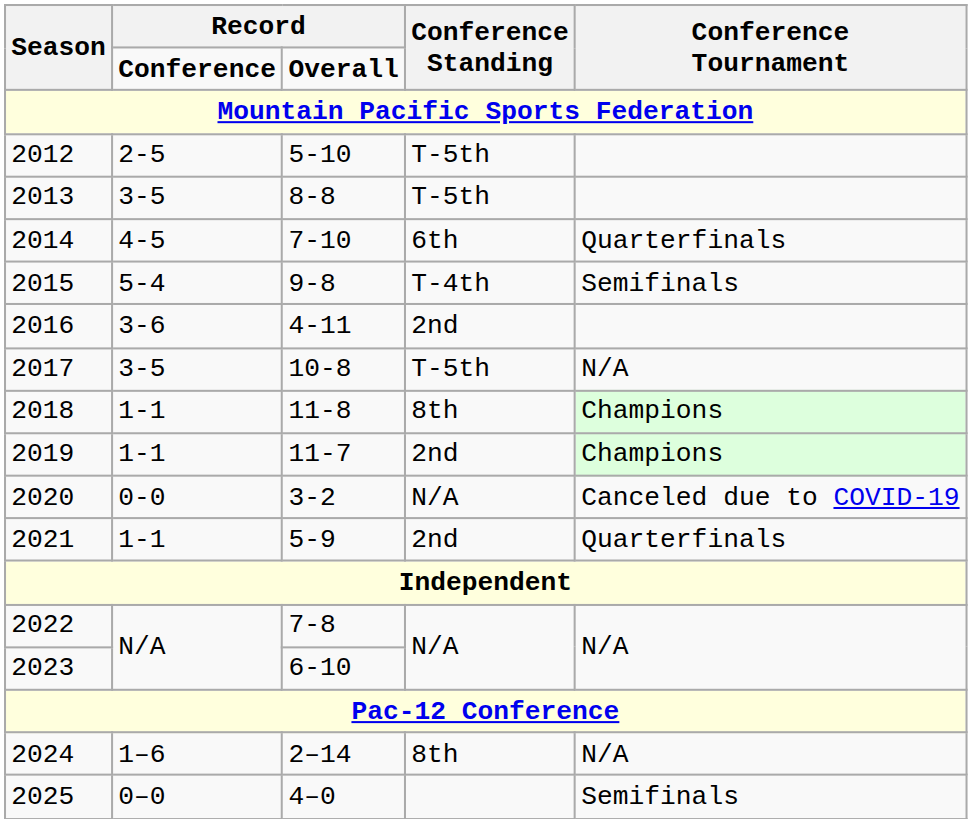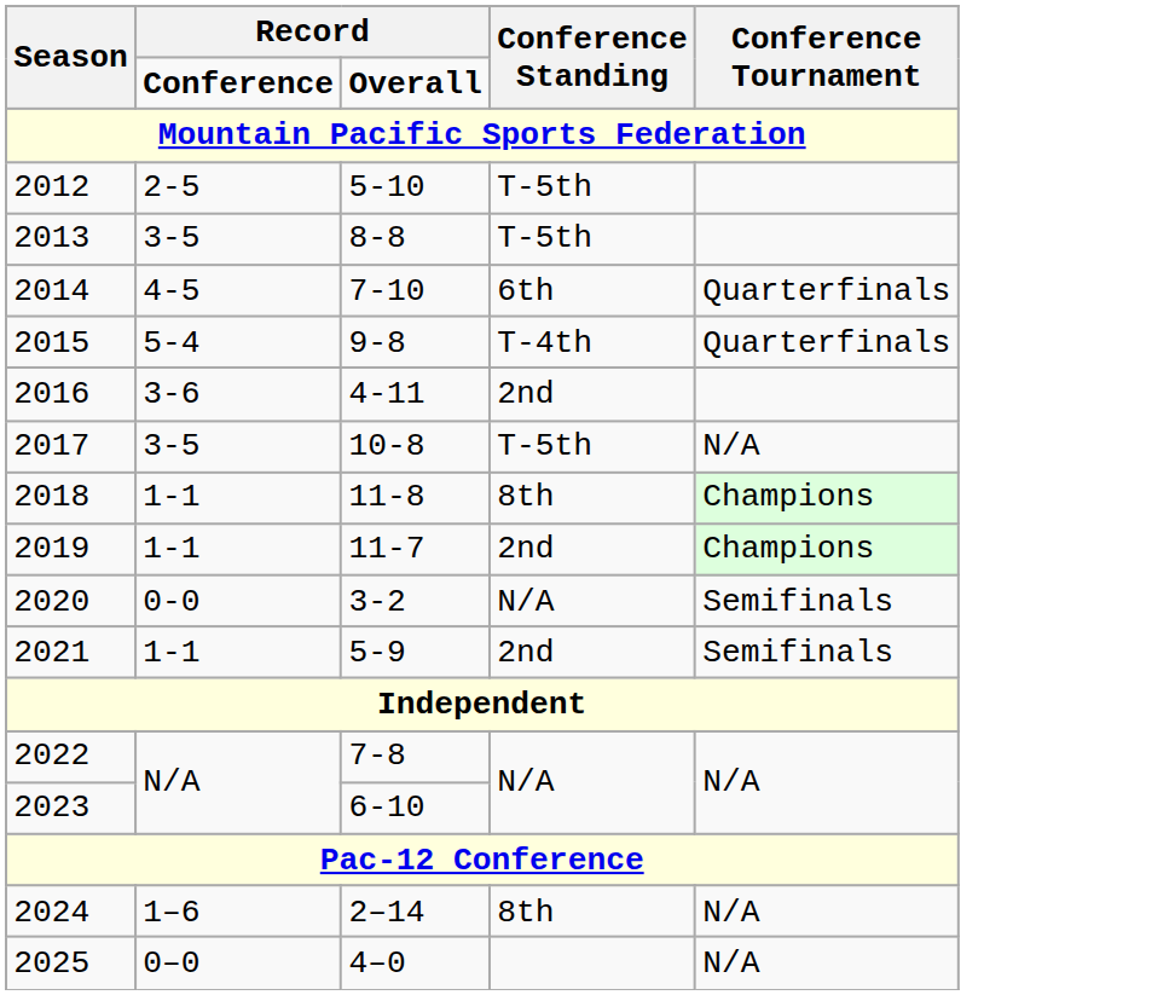 <table class="wikitable">
 <tr>
 <th rowspan="2">Season</th>
 <th colspan="2">Record</th>
 <th rowspan="2">Conference<br>Standing</th>
 <th rowspan="2">Conference<br>Tournament</th>
 </tr>
 <tr>
 <td width="70px" align="center"><strong>Conference</strong></td>
 <td width="40px" align="center"><strong>Overall</strong></td>
 </tr>
 <tr style="background: #ffffdd;">
 <td colspan="5" style="text-align:center;"><strong><a href='#'>Mountain Pacific Sports Federation</a></strong></td>
 </tr>
 <tr>
 <td>2012</td>
 <td>2-5</td>
 <td>5-10</td>
 <td>T-5th</td>
 <td></td>
 </tr>
 <tr>
 <td>2013</td>
 <td>3-5</td>
 <td>8-8</td>
 <td>T-5th</td>
 <td></td>
 </tr>
 <tr>
 <td>2014</td>
 <td>4-5</td>
 <td>7-10</td>
 <td>6th</td>
 <td>Quarterfinals</td>
 </tr>
 <tr>
 <td>2015</td>
 <td>5-4</td>
 <td>9-8</td>
 <td>T-4th</td>
-<td>Semifinals</td>
+<td>Quarterfinals</td>
 </tr>
 <tr>
 <td>2016</td>
 <td>3-6</td>
 <td>4-11</td>
 <td>2nd</td>
 <td></td>
 </tr>
 <tr>
 <td>2017</td>
 <td>3-5</td>
 <td>10-8</td>
 <td>T-5th</td>
 <td>N/A</td>
 </tr>
 <tr>
 <td>2018</td>
 <td>1-1</td>
 <td>11-8</td>
 <td>8th</td>
 <td bgcolor="#DDFFDD">Champions</td>
 </tr>
 <tr>
 <td>2019</td>
 <td>1-1</td>
 <td>11-7</td>
 <td>2nd</td>
 <td bgcolor="#DDFFDD">Champions</td>
 </tr>
 <tr>
 <td>2020</td>
 <td>0-0</td>
 <td>3-2</td>
 <td>N/A</td>
-<td>Canceled due to <a href='#'>COVID-19</a></td>
+<td>Semifinals</td>
 </tr>
 <tr>
 <td>2021</td>
 <td>1-1</td>
 <td>5-9</td>
 <td>2nd</td>
-<td>Quarterfinals</td>
+<td>Semifinals</td>
 </tr>
 <tr style="background: #ffffdd;">
 <td colspan="5" style="text-align:center;"><strong>Independent</strong></td>
 </tr>
 <tr>
 <td>2022</td>
 <td rowspan=2>N/A</td>
 <td>7-8</td>
 <td rowspan=2>N/A</td>
 <td rowspan=2>N/A</td>
 </tr>
 <tr>
 <td>2023</td>
 <td>6-10</td>
 </tr>
 <tr style="background: #ffffdd;">
 <td colspan="5" style="text-align:center;"><strong><a href='#'>Pac-12 Conference</a></strong></td>
 </tr>
 <tr>
 <td>2024</td>
 <td>1–6</td>
 <td>2–14</td>
 <td>8th</td>
 <td>N/A</td>
 </tr>
 <tr>
 <td>2025</td>
 <td>0–0</td>
 <td>4–0</td>
 <td></td>
-<td>Semifinals</td>
+<td>N/A</td>
 </tr>
 </table>
